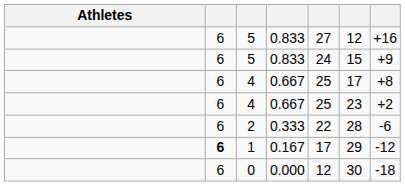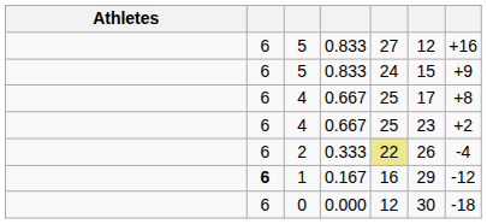 <table class="wikitable" style="text-align: center; font-size:90% ">
 <tr>
 <th width=200>Athletes</th>
 <th width=25></th>
 <th width=25></th>
 <th width=25></th>
 <th width=25></th>
 <th width=25></th>
 <th width=25></th>
 </tr>
 <tr>
 <td align=left></td>
 <td>6</td>
 <td>5</td>
 <td>0.833</td>
 <td>27</td>
 <td>12</td>
 <td>+16</td>
 </tr>
 <tr>
 <td align=left></td>
 <td>6</td>
 <td>5</td>
 <td>0.833</td>
 <td>24</td>
 <td>15</td>
 <td>+9</td>
 </tr>
 <tr>
 <td align=left></td>
 <td>6</td>
 <td>4</td>
 <td>0.667</td>
 <td>25</td>
 <td>17</td>
 <td>+8</td>
 </tr>
 <tr>
 <td align=left></td>
 <td>6</td>
 <td>4</td>
 <td>0.667</td>
 <td>25</td>
 <td>23</td>
 <td>+2</td>
 </tr>
 <tr>
 <td align=left></td>
 <td>6</td>
 <td>2</td>
 <td>0.333</td>
-<td>22</td>
-<td>28</td>
-<td>-6</td>
+<td style="background: khaki;">22</td>
+<td>26</td>
+<td>-4</td>
 </tr>
 <tr>
 <td align=left></td>
 <td><strong>6</strong></td>
 <td>1</td>
 <td>0.167</td>
-<td>17</td>
+<td>16</td>
 <td>29</td>
 <td>-12</td>
 </tr>
 <tr>
 <td align=left></td>
 <td>6</td>
 <td>0</td>
 <td>0.000</td>
 <td>12</td>
 <td>30</td>
 <td>-18</td>
 </tr>
 </table>
